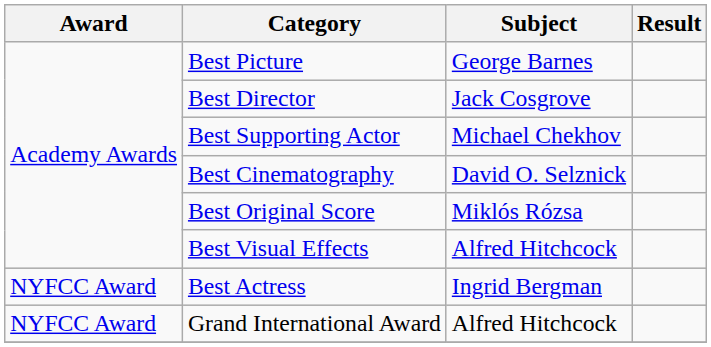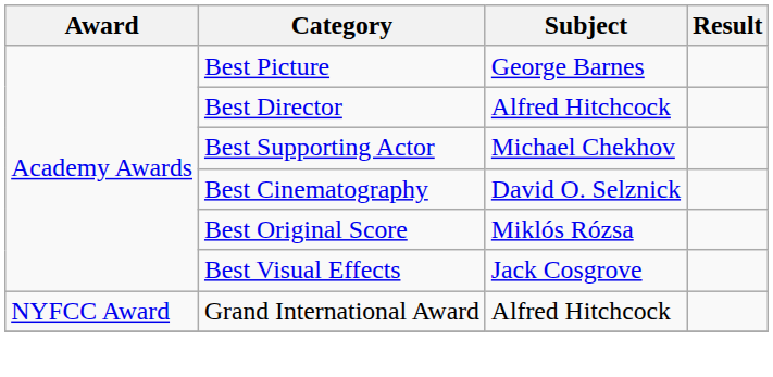 <table class="wikitable">
 <tr>
 <th>Award</th>
 <th>Category</th>
 <th>Subject</th>
 <th>Result</th>
 </tr>
 <tr>
 <td rowspan=6><a href='#'>Academy Awards</a></td>
 <td><a href='#'>Best Picture</a></td>
 <td><a href='#'>George Barnes</a></td>
 <td></td>
 </tr>
 <tr>
 <td><a href='#'>Best Director</a></td>
-<td><a href='#'>Jack Cosgrove</a></td>
+<td><a href='#'>Alfred Hitchcock</a></td>
 <td></td>
 </tr>
 <tr>
 <td><a href='#'>Best Supporting Actor</a></td>
 <td><a href='#'>Michael Chekhov</a></td>
 <td></td>
 </tr>
 <tr>
 <td><a href='#'>Best Cinematography</a></td>
 <td><a href='#'>David O. Selznick</a></td>
 <td></td>
 </tr>
 <tr>
 <td><a href='#'>Best Original Score</a></td>
 <td><a href='#'>Miklós Rózsa</a></td>
 <td></td>
 </tr>
 <tr>
 <td><a href='#'>Best Visual Effects</a></td>
-<td><a href='#'>Alfred Hitchcock</a></td>
-<td></td>
-</tr>
-<tr>
-<td><a href='#'>NYFCC Award</a></td>
-<td><a href='#'>Best Actress</a></td>
-<td><a href='#'>Ingrid Bergman</a></td>
+<td><a href='#'>Jack Cosgrove</a></td>
 <td></td>
 </tr>
 <tr>
 <td><a href='#'>NYFCC Award</a></td>
 <td>Grand International Award</td>
 <td>Alfred Hitchcock</td>
 <td></td>
 </tr>
 <tr>
 </tr>
 </table>
